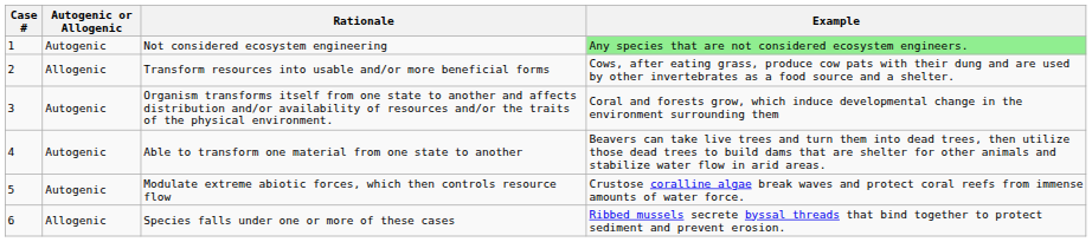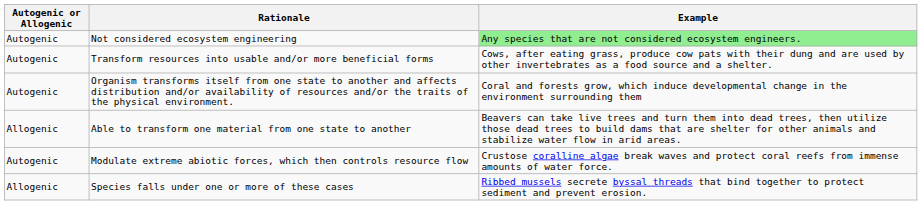 <table class="wikitable">
 <tr>
-<th>Case #</th>
 <th>Autogenic or Allogenic</th>
 <th>Rationale</th>
 <th>Example</th>
 </tr>
 <tr>
-<td>1</td>
 <td>Autogenic</td>
 <td>Not considered ecosystem engineering</td>
 <td style="background: lightgreen;">Any species that are not considered ecosystem engineers.</td>
 </tr>
 <tr>
-<td>2</td>
-<td>Allogenic</td>
+<td>Autogenic</td>
 <td>Transform resources into usable and/or more beneficial forms</td>
 <td>Cows, after eating grass, produce cow pats with their dung and are used by other invertebrates as a food source and a shelter.</td>
 </tr>
 <tr>
-<td>3</td>
 <td>Autogenic</td>
 <td>Organism transforms itself from one state to another and affects distribution and/or availability of resources and/or the traits of the physical environment.</td>
 <td>Coral and forests grow, which induce developmental change in the environment surrounding them</td>
 </tr>
 <tr>
-<td>4</td>
-<td>Autogenic</td>
+<td>Allogenic</td>
 <td>Able to transform one material from one state to another</td>
 <td>Beavers can take live trees and turn them into dead trees, then utilize those dead trees to build dams that are shelter for other animals and stabilize water flow in arid areas.</td>
 </tr>
 <tr>
-<td>5</td>
 <td>Autogenic</td>
 <td>Modulate extreme abiotic forces, which then controls resource flow</td>
 <td>Crustose <a href='#'>coralline algae</a> break waves and protect coral reefs from immense amounts of water force.</td>
 </tr>
 <tr>
-<td>6</td>
 <td>Allogenic</td>
 <td>Species falls under one or more of these cases</td>
 <td><a href='#'>Ribbed mussels</a> secrete <a href='#'>byssal threads</a> that bind together to protect sediment and prevent erosion.</td>
 </tr>
 </table>
